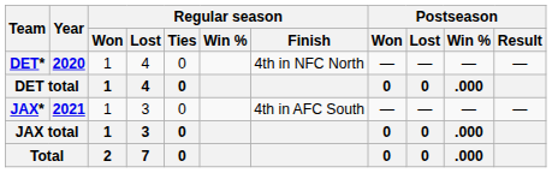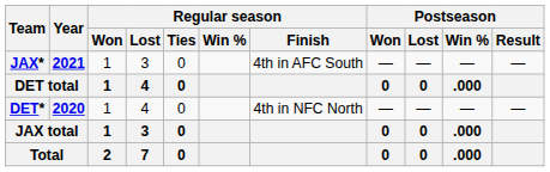 <table class="wikitable" style="font-size: 95%; text-align:center;">
 <tr>
 <th rowspan="2">Team</th>
 <th rowspan="2">Year</th>
 <th colspan="5">Regular season</th>
 <th colspan="4">Postseason</th>
 </tr>
 <tr>
 <th>Won</th>
 <th>Lost</th>
 <th>Ties</th>
 <th>Win %</th>
 <th>Finish</th>
 <th>Won</th>
 <th>Lost</th>
 <th>Win %</th>
 <th>Result</th>
 </tr>
 <tr>
-<th><a href='#'>DET</a>*</th>
-<th><a href='#'>2020</a></th>
+<th><a href='#'>JAX</a>*</th>
+<th><a href='#'>2021</a></th>
 <td>1</td>
-<td>4</td>
+<td>3</td>
 <td>0</td>
 <td></td>
-<td>4th in NFC North</td>
+<td>4th in AFC South</td>
 <td>—</td>
 <td>—</td>
 <td>—</td>
 <td>—</td>
 </tr>
 <tr>
 <th colspan="2">DET total</th>
 <th>1</th>
 <th>4</th>
 <th>0</th>
 <th></th>
 <th></th>
 <th>0</th>
 <th>0</th>
 <th>.000</th>
 <th></th>
 </tr>
 <tr>
-<th><a href='#'>JAX</a>*</th>
-<th><a href='#'>2021</a></th>
+<th><a href='#'>DET</a>*</th>
+<th><a href='#'>2020</a></th>
 <td>1</td>
-<td>3</td>
+<td>4</td>
 <td>0</td>
 <td></td>
-<td>4th in AFC South</td>
+<td>4th in NFC North</td>
 <td>—</td>
 <td>—</td>
 <td>—</td>
 <td>—</td>
 </tr>
 <tr>
 <th colspan="2">JAX total</th>
 <th>1</th>
 <th>3</th>
 <th>0</th>
 <th></th>
 <th></th>
 <th>0</th>
 <th>0</th>
 <th>.000</th>
 <th></th>
 </tr>
 <tr>
 <th colspan="2">Total</th>
 <th>2</th>
 <th>7</th>
 <th>0</th>
 <th></th>
 <th></th>
 <th>0</th>
 <th>0</th>
 <th>.000</th>
 <th></th>
 </tr>
 </table>
